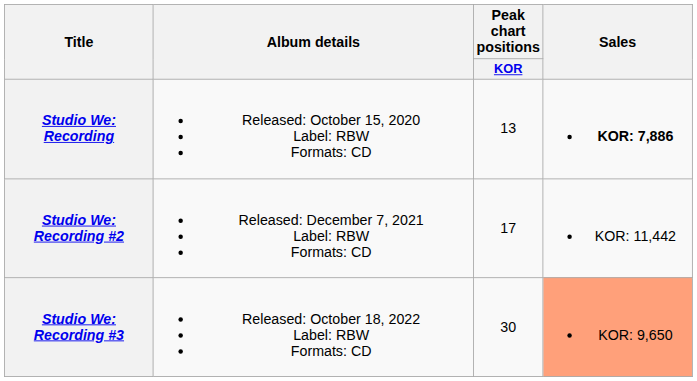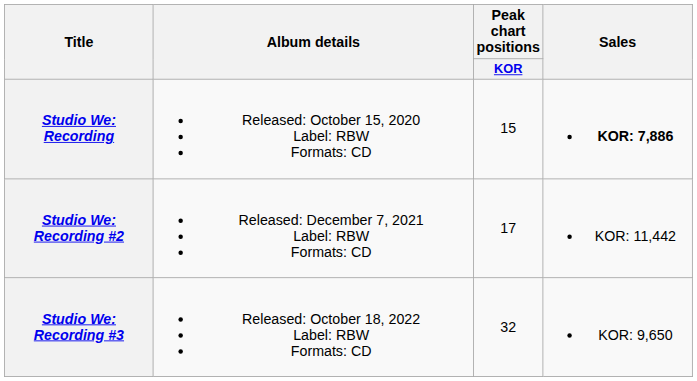 <table class="wikitable plainrowheaders" style="text-align:center;">
 <tr>
 <th scope="col" rowspan="2" style="width:10em;">Title</th>
 <th scope="col" rowspan="2" style="width:22em;">Album details</th>
 <th scope="col" colspan="1">Peak chart positions</th>
 <th scope="col" rowspan="2" style="width:10em;">Sales</th>
 </tr>
 <tr>
 <th scope="col" style="width:3em;font-size:90%;"><a href='#'>KOR</a><br></th>
 </tr>
 <tr>
 <th scope=row><em><a href='#'>Studio We: Recording</a></em></th>
 <td><br><ul><li>Released: October 15, 2020</li><li>Label: RBW</li><li>Formats: CD</li></ul></td>
-<td>13</td>
+<td>15</td>
 <td><strong><br><ul><li>KOR: 7,886</li></ul></strong></td>
 </tr>
 <tr>
 <th scope=row><em><a href='#'>Studio We: Recording #2</a></em></th>
 <td><br><ul><li>Released: December 7, 2021</li><li>Label: RBW</li><li>Formats: CD</li></ul></td>
 <td>17</td>
 <td><br><ul><li>KOR: 11,442</li></ul></td>
 </tr>
 <tr>
 <th scope="row"><em><a href='#'>Studio We: Recording #3</a></em></th>
 <td><br><ul><li>Released: October 18, 2022</li><li>Label: RBW</li><li>Formats: CD</li></ul></td>
-<td>30</td>
-<td style="background: lightsalmon;"><br><ul><li>KOR: 9,650</li></ul></td>
+<td>32</td>
+<td><br><ul><li>KOR: 9,650</li></ul></td>
 </tr>
 </table>
